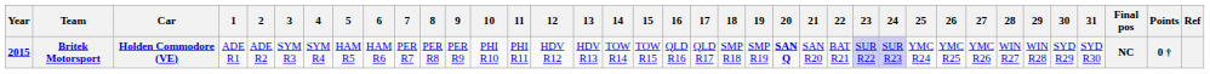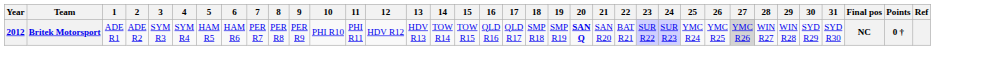 <table class="wikitable" style="text-align:center; font-size:90%">
 <tr>
 <th>Year</th>
 <th>Team</th>
-<th>Car</th>
 <th>1</th>
 <th>2</th>
 <th>3</th>
 <th>4</th>
 <th>5</th>
 <th>6</th>
 <th>7</th>
 <th>8</th>
 <th>9</th>
 <th>10</th>
 <th>11</th>
 <th>12</th>
 <th>13</th>
 <th>14</th>
 <th>15</th>
 <th>16</th>
 <th>17</th>
 <th>18</th>
 <th>19</th>
 <th>20</th>
 <th>21</th>
 <th>22</th>
 <th>23</th>
 <th>24</th>
 <th>25</th>
 <th>26</th>
 <th>27</th>
 <th>28</th>
 <th>29</th>
 <th>30</th>
 <th>31</th>
 <th>Final pos</th>
 <th>Points</th>
 <th>Ref</th>
 </tr>
 <tr>
-<th><a href='#'>2015</a></th>
+<th><a href='#'>2012</a></th>
 <th><a href='#'>Britek Motorsport</a></th>
-<th><a href='#'>Holden Commodore (VE)</a></th>
 <td><a href='#'>ADE <br> R1</a></td>
 <td><a href='#'>ADE <br> R2</a></td>
 <td><a href='#'>SYM <br> R3</a></td>
 <td><a href='#'>SYM <br> R4</a></td>
 <td><a href='#'>HAM <br> R5</a></td>
 <td><a href='#'>HAM <br> R6</a></td>
 <td><a href='#'>PER <br> R7</a></td>
 <td><a href='#'>PER <br> R8</a></td>
 <td><a href='#'>PER <br> R9</a></td>
 <td><a href='#'>PHI R10</a></td>
 <td><a href='#'>PHI <br>R11</a></td>
 <td><a href='#'>HDV R12</a></td>
 <td><a href='#'>HDV <br>R13</a></td>
 <td><a href='#'>TOW <br> R14</a></td>
 <td><a href='#'>TOW <br> R15</a></td>
 <td><a href='#'>QLD <br> R16</a></td>
 <td><a href='#'>QLD <br> R17</a></td>
 <td><a href='#'>SMP <br> R18</a></td>
 <td><a href='#'>SMP <br> R19</a></td>
 <td><strong><a href='#'>SAN <br> Q</a></strong></td>
 <td><a href='#'>SAN <br> R20</a></td>
 <td><a href='#'>BAT <br> R21</a></td>
 <td style="background:#cfcfff;"><a href='#'>SUR <br> R22</a><br></td>
 <td style="background:#cfcfff;"><a href='#'>SUR <br> R23</a><br></td>
 <td><a href='#'>YMC <br> R24</a></td>
 <td><a href='#'>YMC <br> R25</a></td>
-<td><a href='#'>YMC <br> R26</a></td>
+<td style="background: lightgrey;"><a href='#'>YMC <br> R26</a></td>
 <td><a href='#'>WIN <br> R27</a></td>
 <td><a href='#'>WIN <br> R28</a></td>
 <td><a href='#'>SYD <br> R29</a></td>
 <td><a href='#'>SYD <br> R30</a></td>
 <th>NC</th>
 <th>0 †</th>
 <th></th>
 </tr>
 </table>
